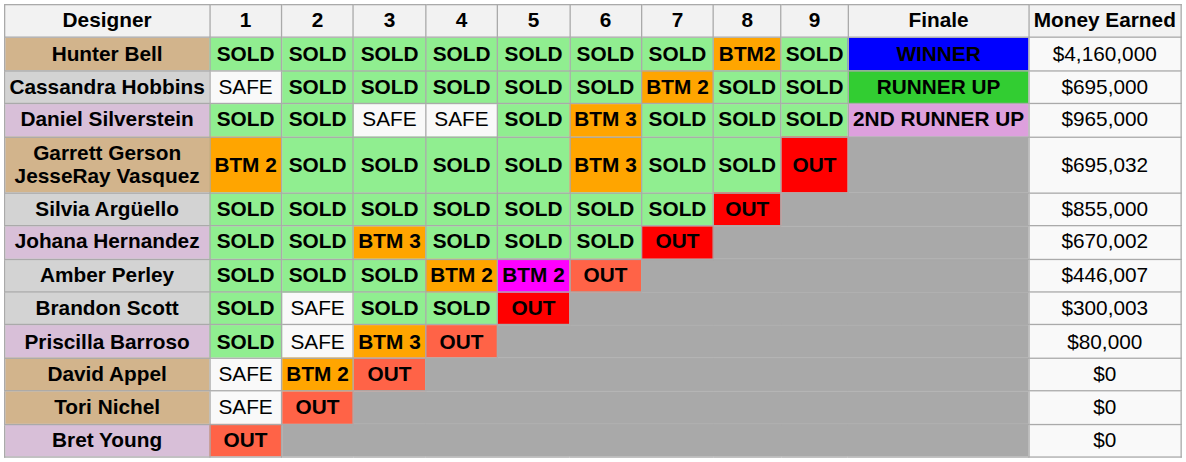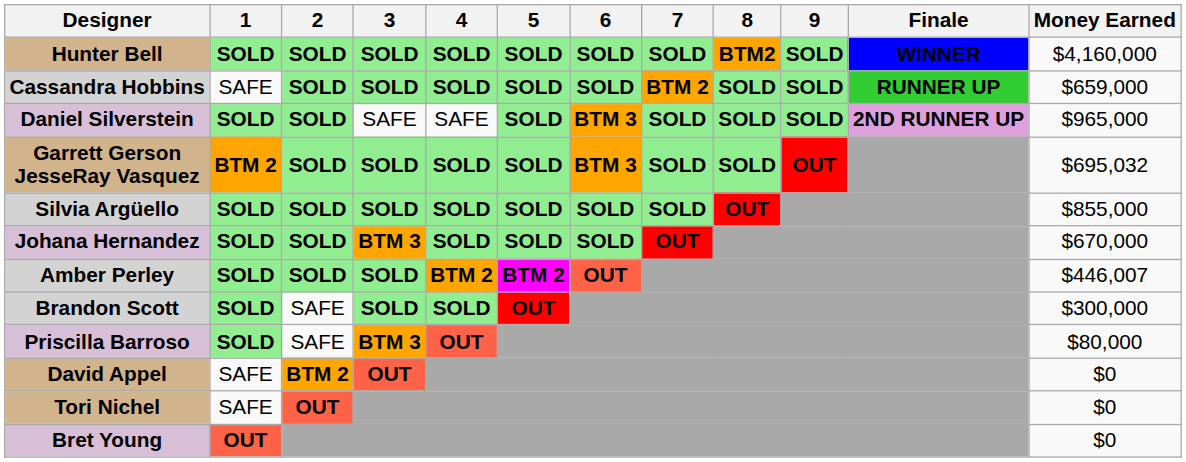 <table class="wikitable" style="text-align:center">
 <tr>
 <th>Designer</th>
 <th>1</th>
 <th>2</th>
 <th>3</th>
 <th>4</th>
 <th>5</th>
 <th>6</th>
 <th>7</th>
 <th>8</th>
 <th>9</th>
 <th>Finale</th>
 <th>Money Earned</th>
 </tr>
 <tr>
 <td bgcolor=Tan><strong>Hunter Bell</strong></td>
 <td style="background:lightgreen;"><strong>SOLD</strong></td>
 <td style="background:lightgreen;"><strong>SOLD</strong></td>
 <td style="background:lightgreen;"><strong>SOLD</strong></td>
 <td style="background:lightgreen;"><strong>SOLD</strong></td>
 <td style="background:lightgreen;"><strong>SOLD</strong></td>
 <td style="background:lightgreen;"><strong>SOLD</strong></td>
 <td style="background:lightgreen;"><strong>SOLD</strong></td>
 <td style="background:orange;"><strong>BTM2</strong></td>
 <td style="background:lightgreen;"><strong>SOLD</strong></td>
 <td style="background:blue;"><strong>WINNER</strong></td>
 <td>$4,160,000</td>
 </tr>
 <tr>
 <td bgcolor=LightGray><strong>Cassandra Hobbins</strong></td>
 <td>SAFE</td>
 <td style="background:lightgreen;"><strong>SOLD</strong></td>
 <td style="background:lightgreen;"><strong>SOLD</strong></td>
 <td style="background:lightgreen;"><strong>SOLD</strong></td>
 <td style="background:lightgreen;"><strong>SOLD</strong></td>
 <td style="background:lightgreen;"><strong>SOLD</strong></td>
 <td style="background:orange;"><strong>BTM 2</strong></td>
 <td style="background:lightgreen;"><strong>SOLD</strong></td>
 <td style="background:lightgreen;"><strong>SOLD</strong></td>
 <td style="background:limegreen;"><strong>RUNNER UP</strong></td>
-<td>$695,000</td>
+<td>$659,000</td>
 </tr>
 <tr>
 <td bgcolor=Thistle><strong>Daniel Silverstein</strong></td>
 <td style="background:lightgreen;"><strong>SOLD</strong></td>
 <td style="background:lightgreen;"><strong>SOLD</strong></td>
 <td>SAFE</td>
 <td>SAFE</td>
 <td style="background:lightgreen;"><strong>SOLD</strong></td>
 <td style="background:orange;"><strong>BTM 3</strong></td>
 <td style="background:lightgreen;"><strong>SOLD</strong></td>
 <td style="background:lightgreen;"><strong>SOLD</strong></td>
 <td style="background:lightgreen;"><strong>SOLD</strong></td>
 <td style="background:plum;"><strong>2ND RUNNER UP </strong></td>
 <td>$965,000</td>
 </tr>
 <tr>
 <td bgcolor=Tan><strong>Garrett Gerson<br>JesseRay Vasquez</strong></td>
 <td style="background:orange;"><strong>BTM 2</strong></td>
 <td style="background:lightgreen;"><strong>SOLD</strong></td>
 <td style="background:lightgreen;"><strong>SOLD</strong></td>
 <td style="background:lightgreen;"><strong>SOLD</strong></td>
 <td style="background:lightgreen;"><strong>SOLD</strong></td>
 <td style="background:orange;"><strong>BTM 3</strong></td>
 <td style="background:lightgreen;"><strong>SOLD</strong></td>
 <td style="background:lightgreen;"><strong>SOLD</strong></td>
 <td style="background:red;"><strong>OUT</strong></td>
 <td colspan="1" style="background:darkgrey;"></td>
 <td>$695,032</td>
 </tr>
 <tr>
 <td bgcolor=LightGray><strong>Silvia Argüello</strong></td>
 <td style="background:lightgreen;"><strong>SOLD</strong></td>
 <td style="background:lightgreen;"><strong>SOLD</strong></td>
 <td style="background:lightgreen;"><strong>SOLD</strong></td>
 <td style="background:lightgreen;"><strong>SOLD</strong></td>
 <td style="background:lightgreen;"><strong>SOLD</strong></td>
 <td style="background:lightgreen;"><strong>SOLD</strong></td>
 <td style="background:lightgreen;"><strong>SOLD</strong></td>
 <td style="background:red;"><strong>OUT</strong></td>
 <td colspan="2" style="background:darkgrey;"></td>
 <td>$855,000</td>
 </tr>
 <tr>
 <td bgcolor=Thistle><strong>Johana Hernandez</strong></td>
 <td style="background:lightgreen;"><strong>SOLD</strong></td>
 <td style="background:lightgreen;"><strong>SOLD</strong></td>
 <td style="background:orange;"><strong>BTM 3</strong></td>
 <td style="background:lightgreen;"><strong>SOLD</strong></td>
 <td style="background:lightgreen;"><strong>SOLD</strong></td>
 <td style="background:lightgreen;"><strong>SOLD</strong></td>
 <td style="background:red;"><strong>OUT</strong></td>
 <td colspan="3" style="background:darkgrey;"></td>
-<td>$670,002</td>
+<td>$670,000</td>
 </tr>
 <tr>
 <td bgcolor=LightGray><strong>Amber Perley</strong></td>
 <td style="background:lightgreen;"><strong>SOLD</strong></td>
 <td style="background:lightgreen;"><strong>SOLD</strong></td>
 <td style="background:lightgreen;"><strong>SOLD</strong></td>
 <td style="background:orange;"><strong>BTM 2</strong></td>
 <td style="background:fuchsia;"><strong>BTM 2</strong></td>
 <td style="background:tomato;"><strong>OUT</strong></td>
 <td colspan="4" style="background:darkgrey;"></td>
 <td>$446,007</td>
 </tr>
 <tr>
 <td bgcolor=LightGray><strong>Brandon Scott</strong></td>
 <td style="background:lightgreen;"><strong>SOLD</strong></td>
 <td>SAFE</td>
 <td style="background:lightgreen;"><strong>SOLD</strong></td>
 <td style="background:lightgreen;"><strong>SOLD</strong></td>
 <td style="background:red;"><strong>OUT</strong></td>
 <td colspan="5" style="background:darkgrey;"></td>
-<td>$300,003</td>
+<td>$300,000</td>
 </tr>
 <tr>
 <td bgcolor=Thistle><strong>Priscilla Barroso</strong></td>
 <td style="background:lightgreen;"><strong>SOLD</strong></td>
 <td>SAFE</td>
 <td style="background:orange;"><strong>BTM 3</strong></td>
 <td style="background:tomato;"><strong>OUT</strong></td>
 <td colspan="6" style="background:darkgrey;"></td>
 <td>$80,000</td>
 </tr>
 <tr>
 <td bgcolor=Tan><strong>David Appel</strong></td>
 <td>SAFE</td>
 <td style="background:orange;"><strong>BTM 2</strong></td>
 <td style="background:tomato;"><strong>OUT</strong></td>
 <td colspan="7" style="background:darkgrey;"></td>
 <td>$0</td>
 </tr>
 <tr>
 <td bgcolor=Tan><strong>Tori Nichel</strong></td>
 <td>SAFE</td>
 <td style="background:tomato;"><strong>OUT</strong></td>
 <td colspan="8" style="background:darkgrey;"></td>
 <td>$0</td>
 </tr>
 <tr>
 <td bgcolor=Thistle><strong>Bret Young</strong></td>
 <td style="background:tomato;"><strong>OUT</strong></td>
 <td colspan="9" style="background:darkgrey;"></td>
 <td>$0</td>
 </tr>
 </table>
